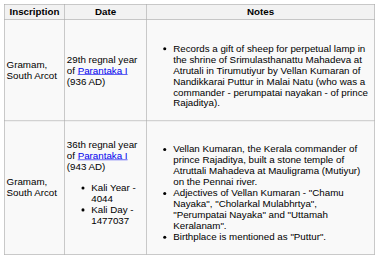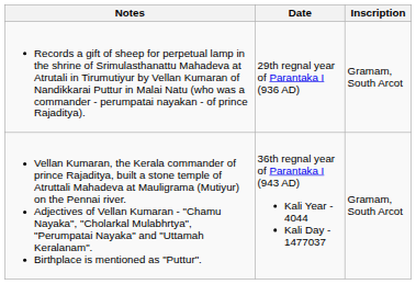 <table class="wikitable">
 <tr>
+<th>Notes</th>
+<th>Date</th>
 <th>Inscription</th>
-<th>Date</th>
-<th>Notes</th>
 </tr>
 <tr>
+<td><br><ul><li>Records a gift of sheep for perpetual lamp in the shrine of Srimulasthanattu Mahadeva at Atrutali in Tirumutiyur by Vellan Kumaran of Nandikkarai Puttur in Malai Natu (who was a commander - perumpatai nayakan - of prince Rajaditya).</li></ul></td>
+<td>29th regnal year of <a href='#'>Parantaka I</a> (936 AD)</td>
 <td>Gramam, South Arcot</td>
-<td>29th regnal year of <a href='#'>Parantaka I</a> (936 AD)</td>
-<td><br><ul><li>Records a gift of sheep for perpetual lamp in the shrine of Srimulasthanattu Mahadeva at Atrutali in Tirumutiyur by Vellan Kumaran of Nandikkarai Puttur in Malai Natu (who was a commander - perumpatai nayakan - of prince Rajaditya).</li></ul></td>
 </tr>
 <tr>
+<td><br><ul><li>Vellan Kumaran, the Kerala commander of prince Rajaditya, built a stone temple of Atruttali Mahadeva at Mauligrama (Mutiyur) on the Pennai river.</li><li>Adjectives of Vellan Kumaran - "Chamu Nayaka", "Cholarkal Mulabhrtya", "Perumpatai Nayaka" and "Uttamah Keralanam".</li><li>Birthplace is mentioned as "Puttur".</li></ul></td>
+<td>36th regnal year of <a href='#'>Parantaka I</a> (943 AD)<br><ul><li>Kali Year - 4044</li><li>Kali Day - 1477037</li></ul></td>
 <td>Gramam, South Arcot</td>
-<td>36th regnal year of <a href='#'>Parantaka I</a> (943 AD)<br><ul><li>Kali Year - 4044</li><li>Kali Day - 1477037</li></ul></td>
-<td><br><ul><li>Vellan Kumaran, the Kerala commander of prince Rajaditya, built a stone temple of Atruttali Mahadeva at Mauligrama (Mutiyur) on the Pennai river.</li><li>Adjectives of Vellan Kumaran - "Chamu Nayaka", "Cholarkal Mulabhrtya", "Perumpatai Nayaka" and "Uttamah Keralanam".</li><li>Birthplace is mentioned as "Puttur".</li></ul></td>
 </tr>
 </table>
